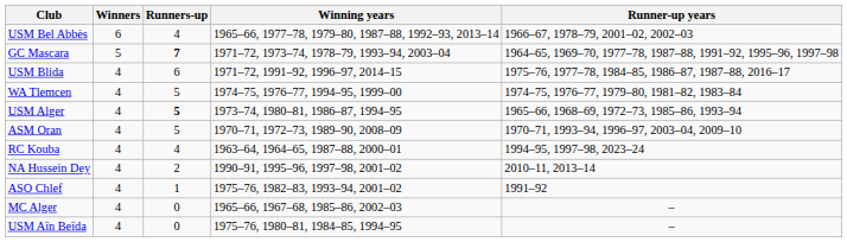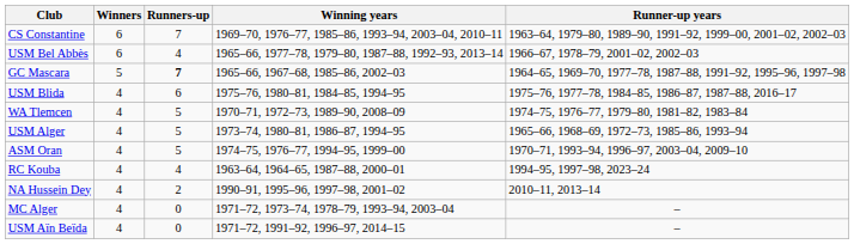 <table class="wikitable sortable" style="text-align:left">
 <tr>
 <th>Club</th>
 <th>Winners</th>
 <th>Runners-up</th>
 <th>Winning years</th>
 <th>Runner-up years</th>
+</tr>
+<tr>
+<td><a href='#'>CS Constantine</a></td>
+<td align=center>6</td>
+<td align=center>7</td>
+<td>1969–70, 1976–77, 1985–86, 1993–94, 2003–04, 2010–11</td>
+<td>1963–64, 1979–80, 1989–90, 1991–92, 1999–00, 2001–02, 2002–03</td>
 </tr>
 <tr>
 <td><a href='#'>USM Bel Abbès</a></td>
 <td align=center>6</td>
 <td align=center>4</td>
 <td>1965–66, 1977–78, 1979–80, 1987–88, 1992–93, 2013–14</td>
 <td>1966–67, 1978–79, 2001–02, 2002–03</td>
 </tr>
 <tr>
 <td><a href='#'>GC Mascara</a></td>
 <td align=center>5</td>
 <td align=center><strong>7</strong></td>
-<td>1971–72, 1973–74, 1978–79, 1993–94, 2003–04</td>
+<td>1965–66, 1967–68, 1985–86, 2002–03</td>
 <td>1964–65, 1969–70, 1977–78, 1987–88, 1991–92, 1995–96, 1997–98</td>
 </tr>
 <tr>
 <td><a href='#'>USM Blida</a></td>
 <td align=center>4</td>
 <td align=center>6</td>
-<td>1971–72, 1991–92, 1996–97, 2014–15</td>
+<td>1975–76, 1980–81, 1984–85, 1994–95</td>
 <td>1975–76, 1977–78, 1984–85, 1986–87, 1987–88, 2016–17</td>
 </tr>
 <tr>
 <td><a href='#'>WA Tlemcen</a></td>
 <td align=center>4</td>
 <td align=center>5</td>
-<td>1974–75, 1976–77, 1994–95, 1999–00</td>
+<td>1970–71, 1972–73, 1989–90, 2008–09</td>
 <td>1974–75, 1976–77, 1979–80, 1981–82, 1983–84</td>
 </tr>
 <tr>
 <td><a href='#'>USM Alger</a></td>
 <td align=center>4</td>
-<td align=center><strong>5</strong></td>
+<td align=center>5</td>
 <td>1973–74, 1980–81, 1986–87, 1994–95</td>
 <td>1965–66, 1968–69, 1972–73, 1985–86, 1993–94</td>
 </tr>
 <tr>
 <td><a href='#'>ASM Oran</a></td>
 <td align=center>4</td>
 <td align=center>5</td>
-<td>1970–71, 1972–73, 1989–90, 2008–09</td>
+<td>1974–75, 1976–77, 1994–95, 1999–00</td>
 <td>1970–71, 1993–94, 1996–97, 2003–04, 2009–10</td>
 </tr>
 <tr>
 <td><a href='#'>RC Kouba</a></td>
 <td align=center>4</td>
 <td align=center>4</td>
 <td>1963–64, 1964–65, 1987–88, 2000–01</td>
 <td>1994–95, 1997–98, 2023–24</td>
 </tr>
 <tr>
 <td><a href='#'>NA Hussein Dey</a></td>
 <td align=center>4</td>
 <td align=center>2</td>
 <td>1990–91, 1995–96, 1997–98, 2001–02</td>
 <td>2010–11, 2013–14</td>
 </tr>
 <tr>
-<td><a href='#'>ASO Chlef</a></td>
-<td align=center>4</td>
-<td align=center>1</td>
-<td>1975–76, 1982–83, 1993–94, 2001–02</td>
-<td>1991–92</td>
-</tr>
-<tr>
 <td><a href='#'>MC Alger</a></td>
 <td align=center>4</td>
 <td align=center>0</td>
-<td>1965–66, 1967–68, 1985–86, 2002–03</td>
+<td>1971–72, 1973–74, 1978–79, 1993–94, 2003–04</td>
 <td align=center>–</td>
 </tr>
 <tr>
 <td><a href='#'>USM Aïn Beïda</a></td>
 <td align=center>4</td>
 <td align=center>0</td>
-<td>1975–76, 1980–81, 1984–85, 1994–95</td>
+<td>1971–72, 1991–92, 1996–97, 2014–15</td>
 <td align=center>–</td>
 </tr>
 </table>
